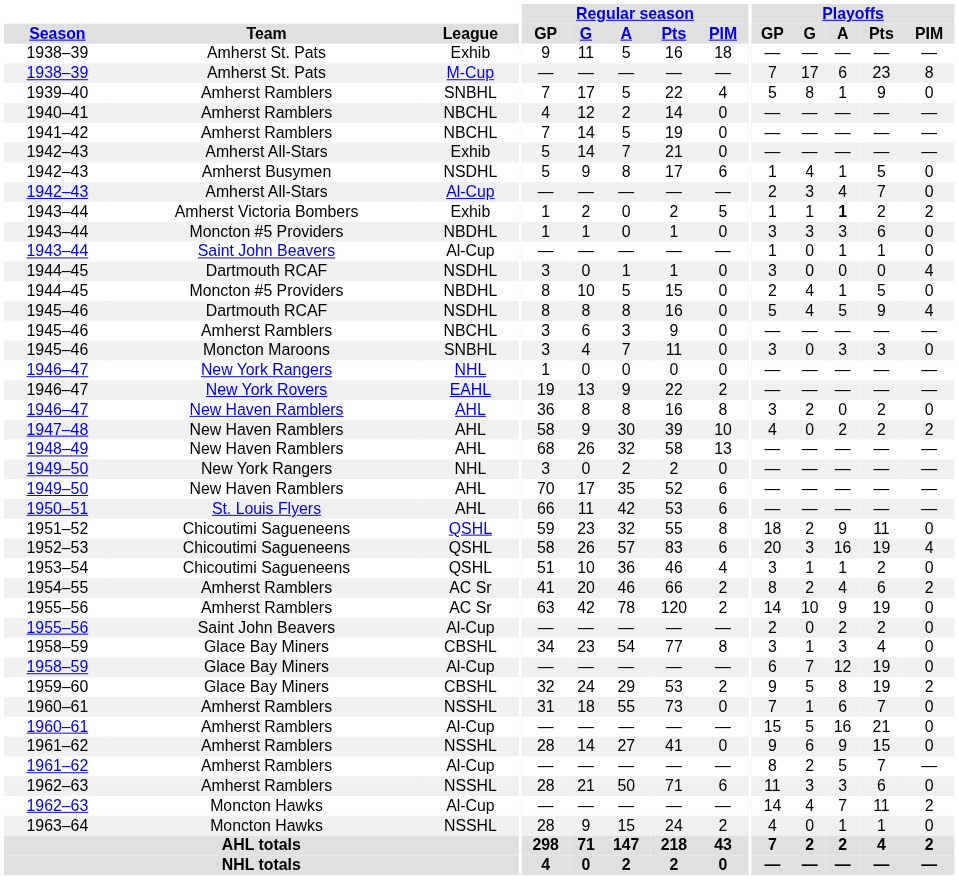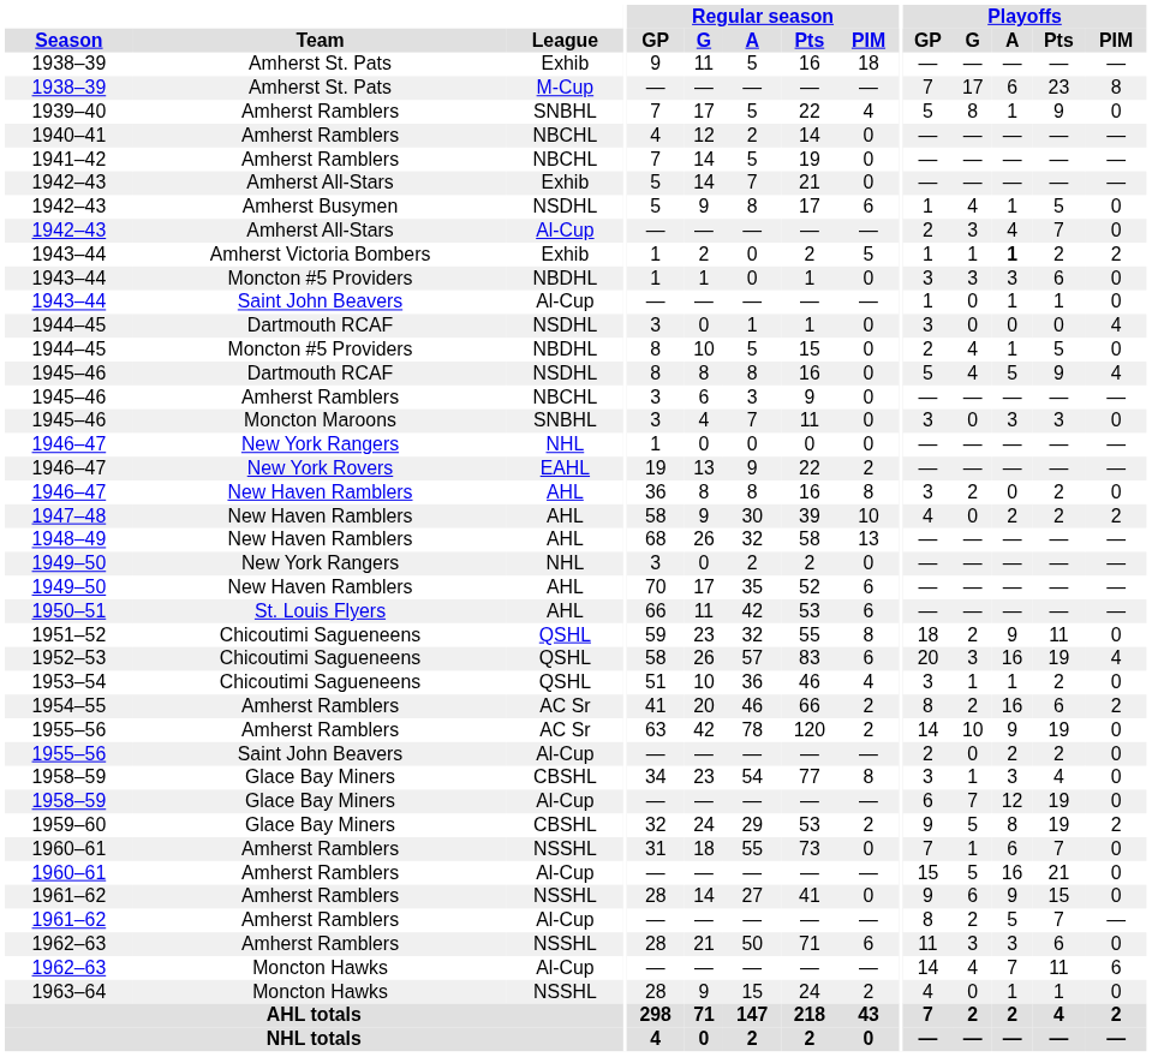 <table border="0" cellpadding="1" cellspacing="0" style="text-align:center; width:60em">
 <tr bgcolor="#e0e0e0">
 <th colspan="3" bgcolor="#ffffff"></th>
 <th rowspan="100" bgcolor="#ffffff"></th>
 <th colspan="5"><a href='#'>Regular season</a></th>
 <th rowspan="100" bgcolor="#ffffff"></th>
 <th colspan="5"><a href='#'>Playoffs</a></th>
 </tr>
 <tr bgcolor="#e0e0e0">
 <th><a href='#'>Season</a></th>
 <th>Team</th>
 <th>League</th>
 <th>GP</th>
 <th><a href='#'>G</a></th>
 <th><a href='#'>A</a></th>
 <th><a href='#'>Pts</a></th>
 <th><a href='#'>PIM</a></th>
 <th>GP</th>
 <th>G</th>
 <th>A</th>
 <th>Pts</th>
 <th>PIM</th>
 </tr>
 <tr>
 <td>1938–39</td>
 <td>Amherst St. Pats</td>
 <td>Exhib</td>
 <td>9</td>
 <td>11</td>
 <td>5</td>
 <td>16</td>
 <td>18</td>
 <td>—</td>
 <td>—</td>
 <td>—</td>
 <td>—</td>
 <td>—</td>
 </tr>
 <tr bgcolor="#f0f0f0">
 <td><a href='#'>1938–39</a></td>
 <td>Amherst St. Pats</td>
 <td><a href='#'>M-Cup</a></td>
 <td>—</td>
 <td>—</td>
 <td>—</td>
 <td>—</td>
 <td>—</td>
 <td>7</td>
 <td>17</td>
 <td>6</td>
 <td>23</td>
 <td>8</td>
 </tr>
 <tr>
 <td>1939–40</td>
 <td>Amherst Ramblers</td>
 <td>SNBHL</td>
 <td>7</td>
 <td>17</td>
 <td>5</td>
 <td>22</td>
 <td>4</td>
 <td>5</td>
 <td>8</td>
 <td>1</td>
 <td>9</td>
 <td>0</td>
 </tr>
 <tr bgcolor="#f0f0f0">
 <td>1940–41</td>
 <td>Amherst Ramblers</td>
 <td>NBCHL</td>
 <td>4</td>
 <td>12</td>
 <td>2</td>
 <td>14</td>
 <td>0</td>
 <td>—</td>
 <td>—</td>
 <td>—</td>
 <td>—</td>
 <td>—</td>
 </tr>
 <tr>
 <td>1941–42</td>
 <td>Amherst Ramblers</td>
 <td>NBCHL</td>
 <td>7</td>
 <td>14</td>
 <td>5</td>
 <td>19</td>
 <td>0</td>
 <td>—</td>
 <td>—</td>
 <td>—</td>
 <td>—</td>
 <td>—</td>
 </tr>
 <tr bgcolor="#f0f0f0">
 <td>1942–43</td>
 <td>Amherst All-Stars</td>
 <td>Exhib</td>
 <td>5</td>
 <td>14</td>
 <td>7</td>
 <td>21</td>
 <td>0</td>
 <td>—</td>
 <td>—</td>
 <td>—</td>
 <td>—</td>
 <td>—</td>
 </tr>
 <tr>
 <td>1942–43</td>
 <td>Amherst Busymen</td>
 <td>NSDHL</td>
 <td>5</td>
 <td>9</td>
 <td>8</td>
 <td>17</td>
 <td>6</td>
 <td>1</td>
 <td>4</td>
 <td>1</td>
 <td>5</td>
 <td>0</td>
 </tr>
 <tr bgcolor="#f0f0f0">
 <td><a href='#'>1942–43</a></td>
 <td>Amherst All-Stars</td>
 <td><a href='#'>Al-Cup</a></td>
 <td>—</td>
 <td>—</td>
 <td>—</td>
 <td>—</td>
 <td>—</td>
 <td>2</td>
 <td>3</td>
 <td>4</td>
 <td>7</td>
 <td>0</td>
 </tr>
 <tr>
 <td>1943–44</td>
 <td>Amherst Victoria Bombers</td>
 <td>Exhib</td>
 <td>1</td>
 <td>2</td>
 <td>0</td>
 <td>2</td>
 <td>5</td>
 <td>1</td>
 <td>1</td>
 <td><strong>1</strong></td>
 <td>2</td>
 <td>2</td>
 </tr>
 <tr bgcolor="#f0f0f0">
 <td>1943–44</td>
 <td>Moncton #5 Providers</td>
 <td>NBDHL</td>
 <td>1</td>
 <td>1</td>
 <td>0</td>
 <td>1</td>
 <td>0</td>
 <td>3</td>
 <td>3</td>
 <td>3</td>
 <td>6</td>
 <td>0</td>
 </tr>
 <tr>
 <td><a href='#'>1943–44</a></td>
 <td><a href='#'>Saint John Beavers</a></td>
 <td>Al-Cup</td>
 <td>—</td>
 <td>—</td>
 <td>—</td>
 <td>—</td>
 <td>—</td>
 <td>1</td>
 <td>0</td>
 <td>1</td>
 <td>1</td>
 <td>0</td>
 </tr>
 <tr bgcolor="#f0f0f0">
 <td>1944–45</td>
 <td>Dartmouth RCAF</td>
 <td>NSDHL</td>
 <td>3</td>
 <td>0</td>
 <td>1</td>
 <td>1</td>
 <td>0</td>
 <td>3</td>
 <td>0</td>
 <td>0</td>
 <td>0</td>
 <td>4</td>
 </tr>
 <tr>
 <td>1944–45</td>
 <td>Moncton #5 Providers</td>
 <td>NBDHL</td>
 <td>8</td>
 <td>10</td>
 <td>5</td>
 <td>15</td>
 <td>0</td>
 <td>2</td>
 <td>4</td>
 <td>1</td>
 <td>5</td>
 <td>0</td>
 </tr>
 <tr bgcolor="#f0f0f0">
 <td>1945–46</td>
 <td>Dartmouth RCAF</td>
 <td>NSDHL</td>
 <td>8</td>
 <td>8</td>
 <td>8</td>
 <td>16</td>
 <td>0</td>
 <td>5</td>
 <td>4</td>
 <td>5</td>
 <td>9</td>
 <td>4</td>
 </tr>
 <tr>
 <td>1945–46</td>
 <td>Amherst Ramblers</td>
 <td>NBCHL</td>
 <td>3</td>
 <td>6</td>
 <td>3</td>
 <td>9</td>
 <td>0</td>
 <td>—</td>
 <td>—</td>
 <td>—</td>
 <td>—</td>
 <td>—</td>
 </tr>
 <tr bgcolor="#f0f0f0">
 <td>1945–46</td>
 <td>Moncton Maroons</td>
 <td>SNBHL</td>
 <td>3</td>
 <td>4</td>
 <td>7</td>
 <td>11</td>
 <td>0</td>
 <td>3</td>
 <td>0</td>
 <td>3</td>
 <td>3</td>
 <td>0</td>
 </tr>
 <tr>
 <td><a href='#'>1946–47</a></td>
 <td><a href='#'>New York Rangers</a></td>
 <td><a href='#'>NHL</a></td>
 <td>1</td>
 <td>0</td>
 <td>0</td>
 <td>0</td>
 <td>0</td>
 <td>—</td>
 <td>—</td>
 <td>—</td>
 <td>—</td>
 <td>—</td>
 </tr>
 <tr bgcolor="#f0f0f0">
 <td>1946–47</td>
 <td><a href='#'>New York Rovers</a></td>
 <td><a href='#'>EAHL</a></td>
 <td>19</td>
 <td>13</td>
 <td>9</td>
 <td>22</td>
 <td>2</td>
 <td>—</td>
 <td>—</td>
 <td>—</td>
 <td>—</td>
 <td>—</td>
 </tr>
 <tr>
 <td><a href='#'>1946–47</a></td>
 <td><a href='#'>New Haven Ramblers</a></td>
 <td><a href='#'>AHL</a></td>
 <td>36</td>
 <td>8</td>
 <td>8</td>
 <td>16</td>
 <td>8</td>
 <td>3</td>
 <td>2</td>
 <td>0</td>
 <td>2</td>
 <td>0</td>
 </tr>
 <tr bgcolor="#f0f0f0">
 <td><a href='#'>1947–48</a></td>
 <td>New Haven Ramblers</td>
 <td>AHL</td>
 <td>58</td>
 <td>9</td>
 <td>30</td>
 <td>39</td>
 <td>10</td>
 <td>4</td>
 <td>0</td>
 <td>2</td>
 <td>2</td>
 <td>2</td>
 </tr>
 <tr>
 <td><a href='#'>1948–49</a></td>
 <td>New Haven Ramblers</td>
 <td>AHL</td>
 <td>68</td>
 <td>26</td>
 <td>32</td>
 <td>58</td>
 <td>13</td>
 <td>—</td>
 <td>—</td>
 <td>—</td>
 <td>—</td>
 <td>—</td>
 </tr>
 <tr bgcolor="#f0f0f0">
 <td><a href='#'>1949–50</a></td>
 <td>New York Rangers</td>
 <td>NHL</td>
 <td>3</td>
 <td>0</td>
 <td>2</td>
 <td>2</td>
 <td>0</td>
 <td>—</td>
 <td>—</td>
 <td>—</td>
 <td>—</td>
 <td>—</td>
 </tr>
 <tr>
 <td><a href='#'>1949–50</a></td>
 <td>New Haven Ramblers</td>
 <td>AHL</td>
 <td>70</td>
 <td>17</td>
 <td>35</td>
 <td>52</td>
 <td>6</td>
 <td>—</td>
 <td>—</td>
 <td>—</td>
 <td>—</td>
 <td>—</td>
 </tr>
 <tr bgcolor="#f0f0f0">
 <td><a href='#'>1950–51</a></td>
 <td><a href='#'>St. Louis Flyers</a></td>
 <td>AHL</td>
 <td>66</td>
 <td>11</td>
 <td>42</td>
 <td>53</td>
 <td>6</td>
 <td>—</td>
 <td>—</td>
 <td>—</td>
 <td>—</td>
 <td>—</td>
 </tr>
 <tr>
 <td>1951–52</td>
 <td>Chicoutimi Sagueneens</td>
 <td><a href='#'>QSHL</a></td>
 <td>59</td>
 <td>23</td>
 <td>32</td>
 <td>55</td>
 <td>8</td>
 <td>18</td>
 <td>2</td>
 <td>9</td>
 <td>11</td>
 <td>0</td>
 </tr>
 <tr bgcolor="#f0f0f0">
 <td>1952–53</td>
 <td>Chicoutimi Sagueneens</td>
 <td>QSHL</td>
 <td>58</td>
 <td>26</td>
 <td>57</td>
 <td>83</td>
 <td>6</td>
 <td>20</td>
 <td>3</td>
 <td>16</td>
 <td>19</td>
 <td>4</td>
 </tr>
 <tr>
 <td>1953–54</td>
 <td>Chicoutimi Sagueneens</td>
 <td>QSHL</td>
 <td>51</td>
 <td>10</td>
 <td>36</td>
 <td>46</td>
 <td>4</td>
 <td>3</td>
 <td>1</td>
 <td>1</td>
 <td>2</td>
 <td>0</td>
 </tr>
 <tr bgcolor="#f0f0f0">
 <td>1954–55</td>
 <td>Amherst Ramblers</td>
 <td>AC Sr</td>
 <td>41</td>
 <td>20</td>
 <td>46</td>
 <td>66</td>
 <td>2</td>
 <td>8</td>
 <td>2</td>
-<td>4</td>
+<td>16</td>
 <td>6</td>
 <td>2</td>
 </tr>
 <tr>
 <td>1955–56</td>
 <td>Amherst Ramblers</td>
 <td>AC Sr</td>
 <td>63</td>
 <td>42</td>
 <td>78</td>
 <td>120</td>
 <td>2</td>
 <td>14</td>
 <td>10</td>
 <td>9</td>
 <td>19</td>
 <td>0</td>
 </tr>
 <tr bgcolor="#f0f0f0">
 <td><a href='#'>1955–56</a></td>
 <td>Saint John Beavers</td>
 <td>Al-Cup</td>
 <td>—</td>
 <td>—</td>
 <td>—</td>
 <td>—</td>
 <td>—</td>
 <td>2</td>
 <td>0</td>
 <td>2</td>
 <td>2</td>
 <td>0</td>
 </tr>
 <tr>
 <td>1958–59</td>
 <td>Glace Bay Miners</td>
 <td>CBSHL</td>
 <td>34</td>
 <td>23</td>
 <td>54</td>
 <td>77</td>
 <td>8</td>
 <td>3</td>
 <td>1</td>
 <td>3</td>
 <td>4</td>
 <td>0</td>
 </tr>
 <tr bgcolor="#f0f0f0">
 <td><a href='#'>1958–59</a></td>
 <td>Glace Bay Miners</td>
 <td>Al-Cup</td>
 <td>—</td>
 <td>—</td>
 <td>—</td>
 <td>—</td>
 <td>—</td>
 <td>6</td>
 <td>7</td>
 <td>12</td>
 <td>19</td>
 <td>0</td>
 </tr>
 <tr>
 <td>1959–60</td>
 <td>Glace Bay Miners</td>
 <td>CBSHL</td>
 <td>32</td>
 <td>24</td>
 <td>29</td>
 <td>53</td>
 <td>2</td>
 <td>9</td>
 <td>5</td>
 <td>8</td>
 <td>19</td>
 <td>2</td>
 </tr>
 <tr bgcolor="#f0f0f0">
 <td>1960–61</td>
 <td>Amherst Ramblers</td>
 <td>NSSHL</td>
 <td>31</td>
 <td>18</td>
 <td>55</td>
 <td>73</td>
 <td>0</td>
 <td>7</td>
 <td>1</td>
 <td>6</td>
 <td>7</td>
 <td>0</td>
 </tr>
 <tr>
 <td><a href='#'>1960–61</a></td>
 <td>Amherst Ramblers</td>
 <td>Al-Cup</td>
 <td>—</td>
 <td>—</td>
 <td>—</td>
 <td>—</td>
 <td>—</td>
 <td>15</td>
 <td>5</td>
 <td>16</td>
 <td>21</td>
 <td>0</td>
 </tr>
 <tr bgcolor="#f0f0f0">
 <td>1961–62</td>
 <td>Amherst Ramblers</td>
 <td>NSSHL</td>
 <td>28</td>
 <td>14</td>
 <td>27</td>
 <td>41</td>
 <td>0</td>
 <td>9</td>
 <td>6</td>
 <td>9</td>
 <td>15</td>
 <td>0</td>
 </tr>
 <tr>
 <td><a href='#'>1961–62</a></td>
 <td>Amherst Ramblers</td>
 <td>Al-Cup</td>
 <td>—</td>
 <td>—</td>
 <td>—</td>
 <td>—</td>
 <td>—</td>
 <td>8</td>
 <td>2</td>
 <td>5</td>
 <td>7</td>
 <td>—</td>
 </tr>
 <tr bgcolor="#f0f0f0">
 <td>1962–63</td>
 <td>Amherst Ramblers</td>
 <td>NSSHL</td>
 <td>28</td>
 <td>21</td>
 <td>50</td>
 <td>71</td>
 <td>6</td>
 <td>11</td>
 <td>3</td>
 <td>3</td>
 <td>6</td>
 <td>0</td>
 </tr>
 <tr>
 <td><a href='#'>1962–63</a></td>
 <td>Moncton Hawks</td>
 <td>Al-Cup</td>
 <td>—</td>
 <td>—</td>
 <td>—</td>
 <td>—</td>
 <td>—</td>
 <td>14</td>
 <td>4</td>
 <td>7</td>
 <td>11</td>
-<td>2</td>
+<td>6</td>
 </tr>
 <tr bgcolor="#f0f0f0">
 <td>1963–64</td>
 <td>Moncton Hawks</td>
 <td>NSSHL</td>
 <td>28</td>
 <td>9</td>
 <td>15</td>
 <td>24</td>
 <td>2</td>
 <td>4</td>
 <td>0</td>
 <td>1</td>
 <td>1</td>
 <td>0</td>
 </tr>
 <tr bgcolor="#e0e0e0">
 <th colspan="3">AHL totals</th>
 <th>298</th>
 <th>71</th>
 <th>147</th>
 <th>218</th>
 <th>43</th>
 <th>7</th>
 <th>2</th>
 <th>2</th>
 <th>4</th>
 <th>2</th>
 </tr>
 <tr bgcolor="#e0e0e0">
 <th colspan="3">NHL totals</th>
 <th>4</th>
 <th>0</th>
 <th>2</th>
 <th>2</th>
 <th>0</th>
 <th>—</th>
 <th>—</th>
 <th>—</th>
 <th>—</th>
 <th>—</th>
 </tr>
 </table>
